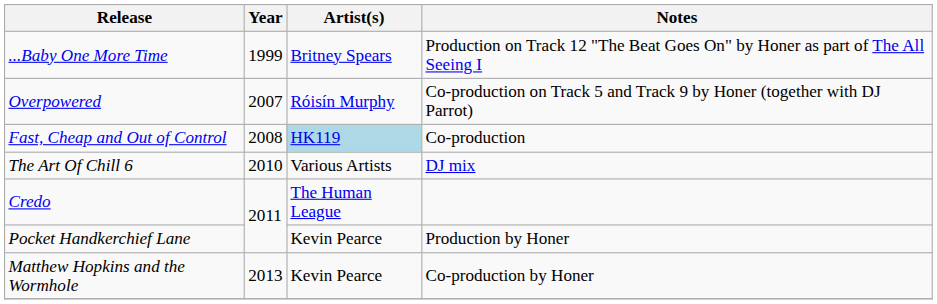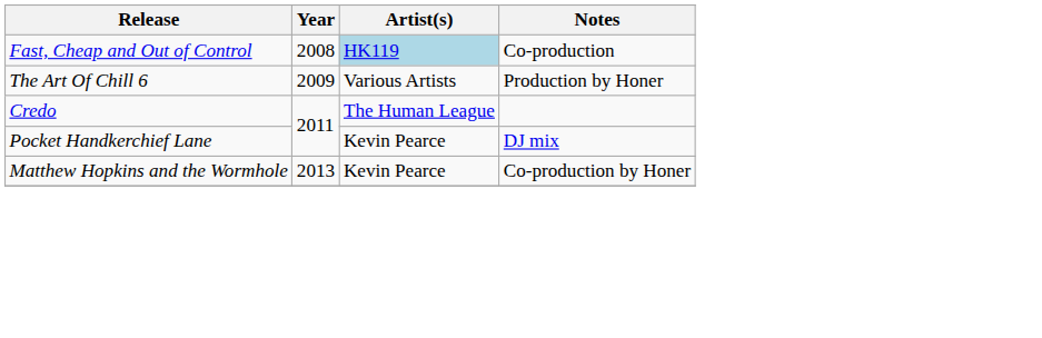 <table class="wikitable">
 <tr>
 <th>Release</th>
 <th>Year</th>
 <th>Artist(s)</th>
 <th>Notes</th>
-</tr>
-<tr>
-<td><em><a href='#'>...Baby One More Time</a></em></td>
-<td>1999</td>
-<td><a href='#'>Britney Spears</a></td>
-<td>Production on Track 12 "The Beat Goes On" by Honer as part of <a href='#'>The All Seeing I</a></td>
-</tr>
-<tr>
-<td><em><a href='#'>Overpowered</a></em></td>
-<td>2007</td>
-<td><a href='#'>Róisín Murphy</a></td>
-<td>Co-production on Track 5 and Track 9 by Honer (together with DJ Parrot)</td>
 </tr>
 <tr>
 <td><em><a href='#'>Fast, Cheap and Out of Control</a></em></td>
 <td>2008</td>
 <td style="background: lightblue;"><a href='#'>HK119</a></td>
 <td>Co-production</td>
 </tr>
 <tr>
 <td><em>The Art Of Chill 6</em></td>
-<td>2010</td>
+<td>2009</td>
 <td>Various Artists</td>
-<td><a href='#'>DJ mix</a></td>
+<td>Production by Honer</td>
 </tr>
 <tr>
 <td><em><a href='#'>Credo</a></em></td>
 <td rowspan=2>2011</td>
 <td><a href='#'>The Human League</a></td>
 <td></td>
 </tr>
 <tr>
 <td><em>Pocket Handkerchief Lane</em></td>
 <td>Kevin Pearce</td>
-<td>Production by Honer</td>
+<td><a href='#'>DJ mix</a></td>
 </tr>
 <tr>
 <td><em>Matthew Hopkins and the Wormhole</em></td>
 <td>2013</td>
 <td>Kevin Pearce</td>
 <td>Co-production by Honer</td>
 </tr>
 <tr>
 </tr>
 </table>
